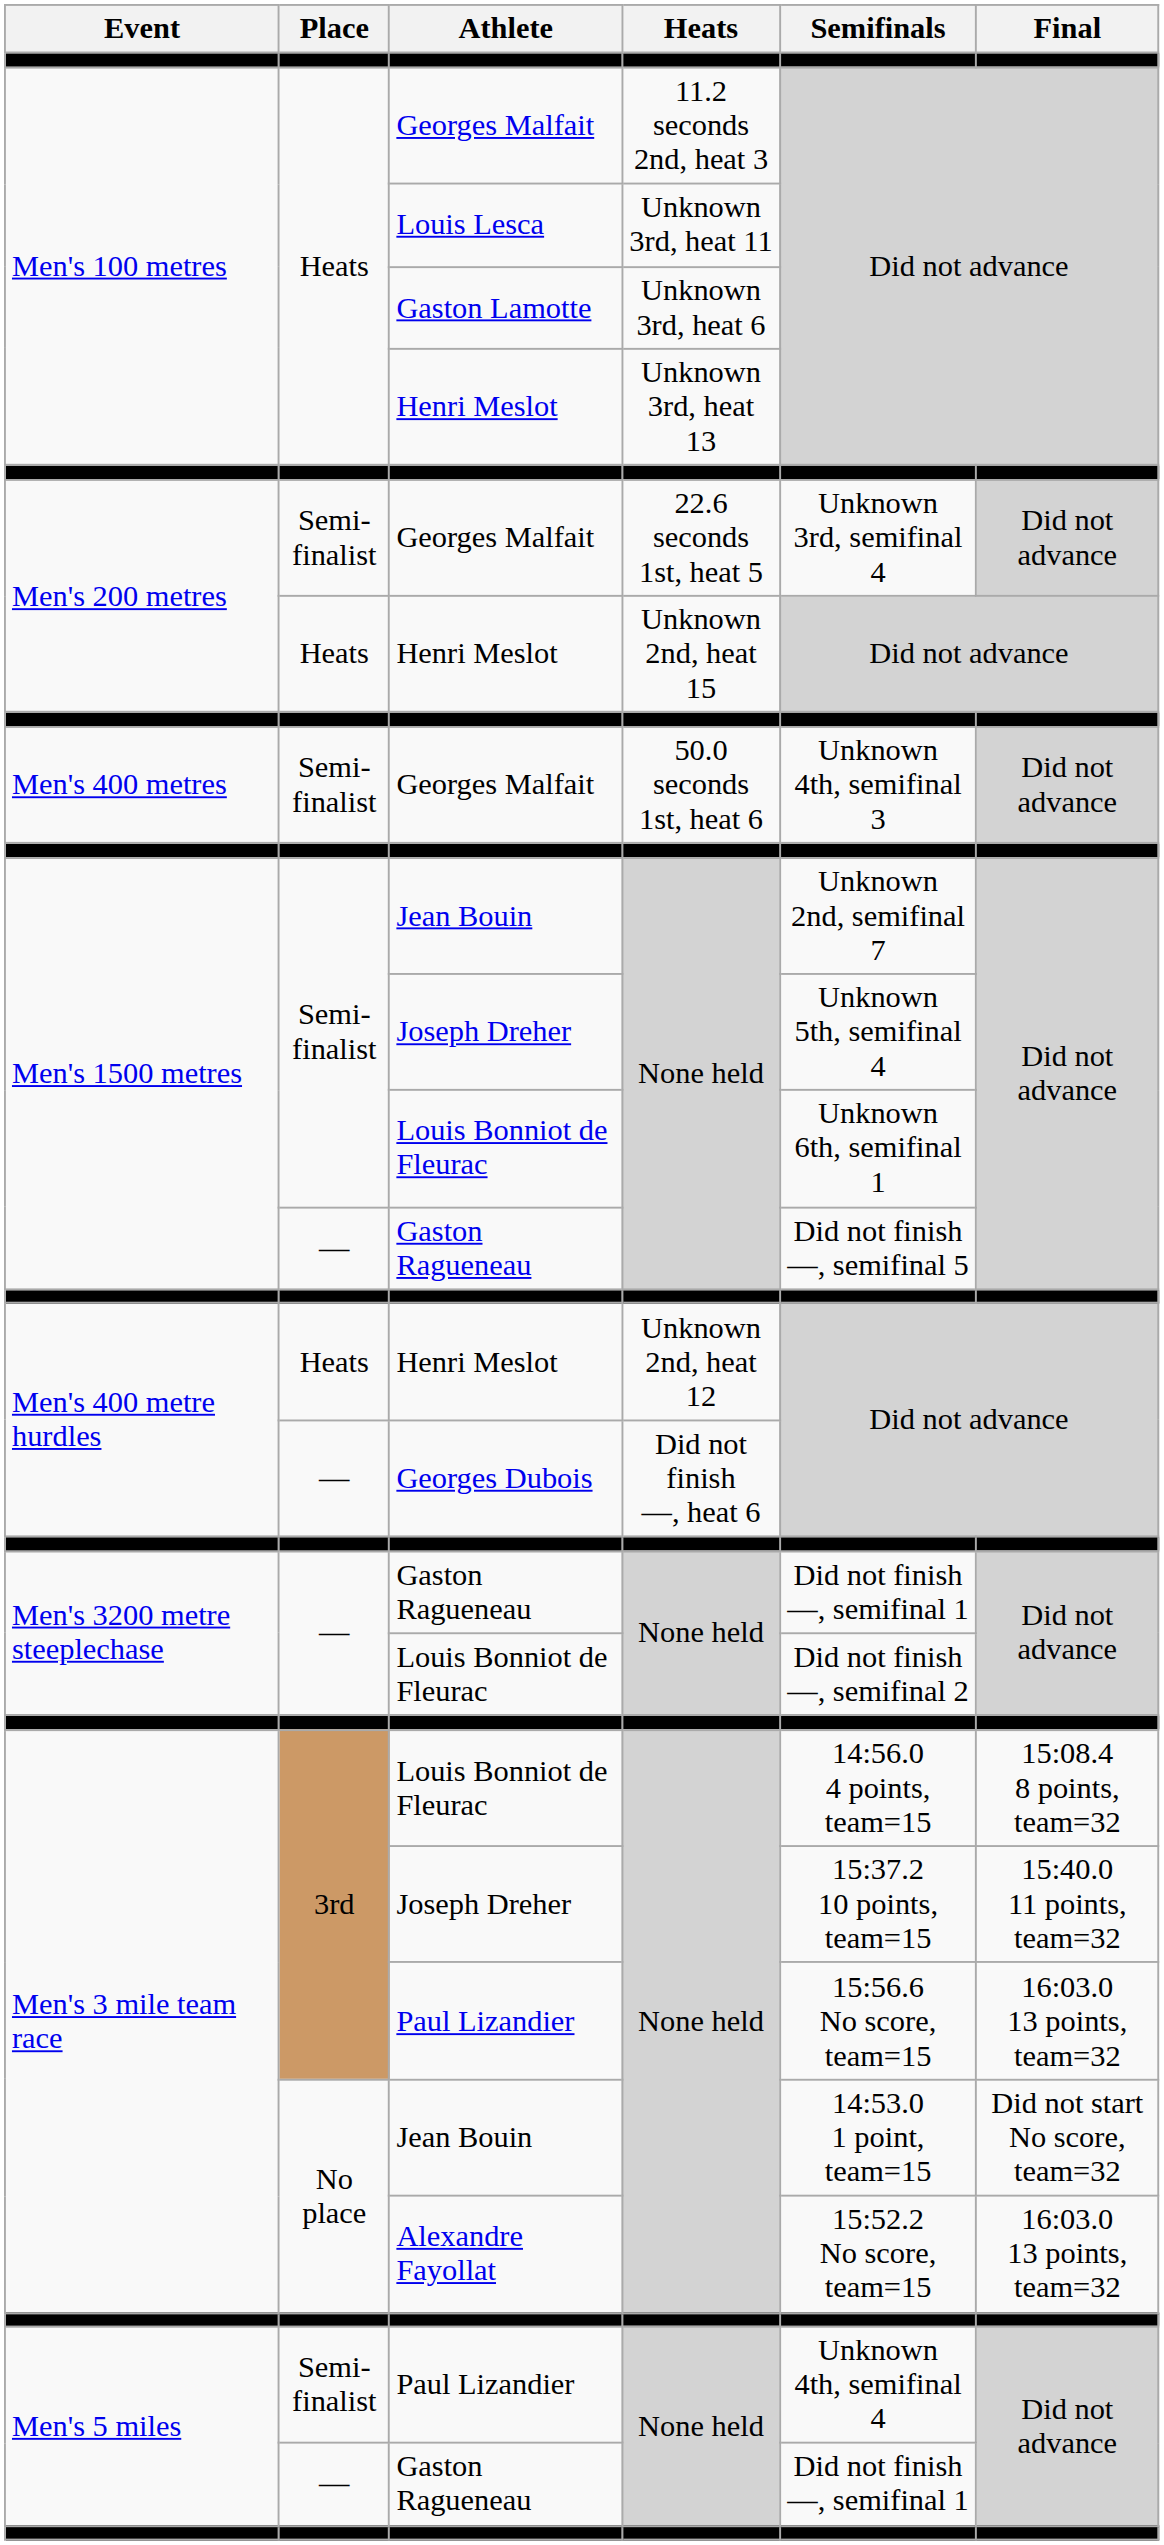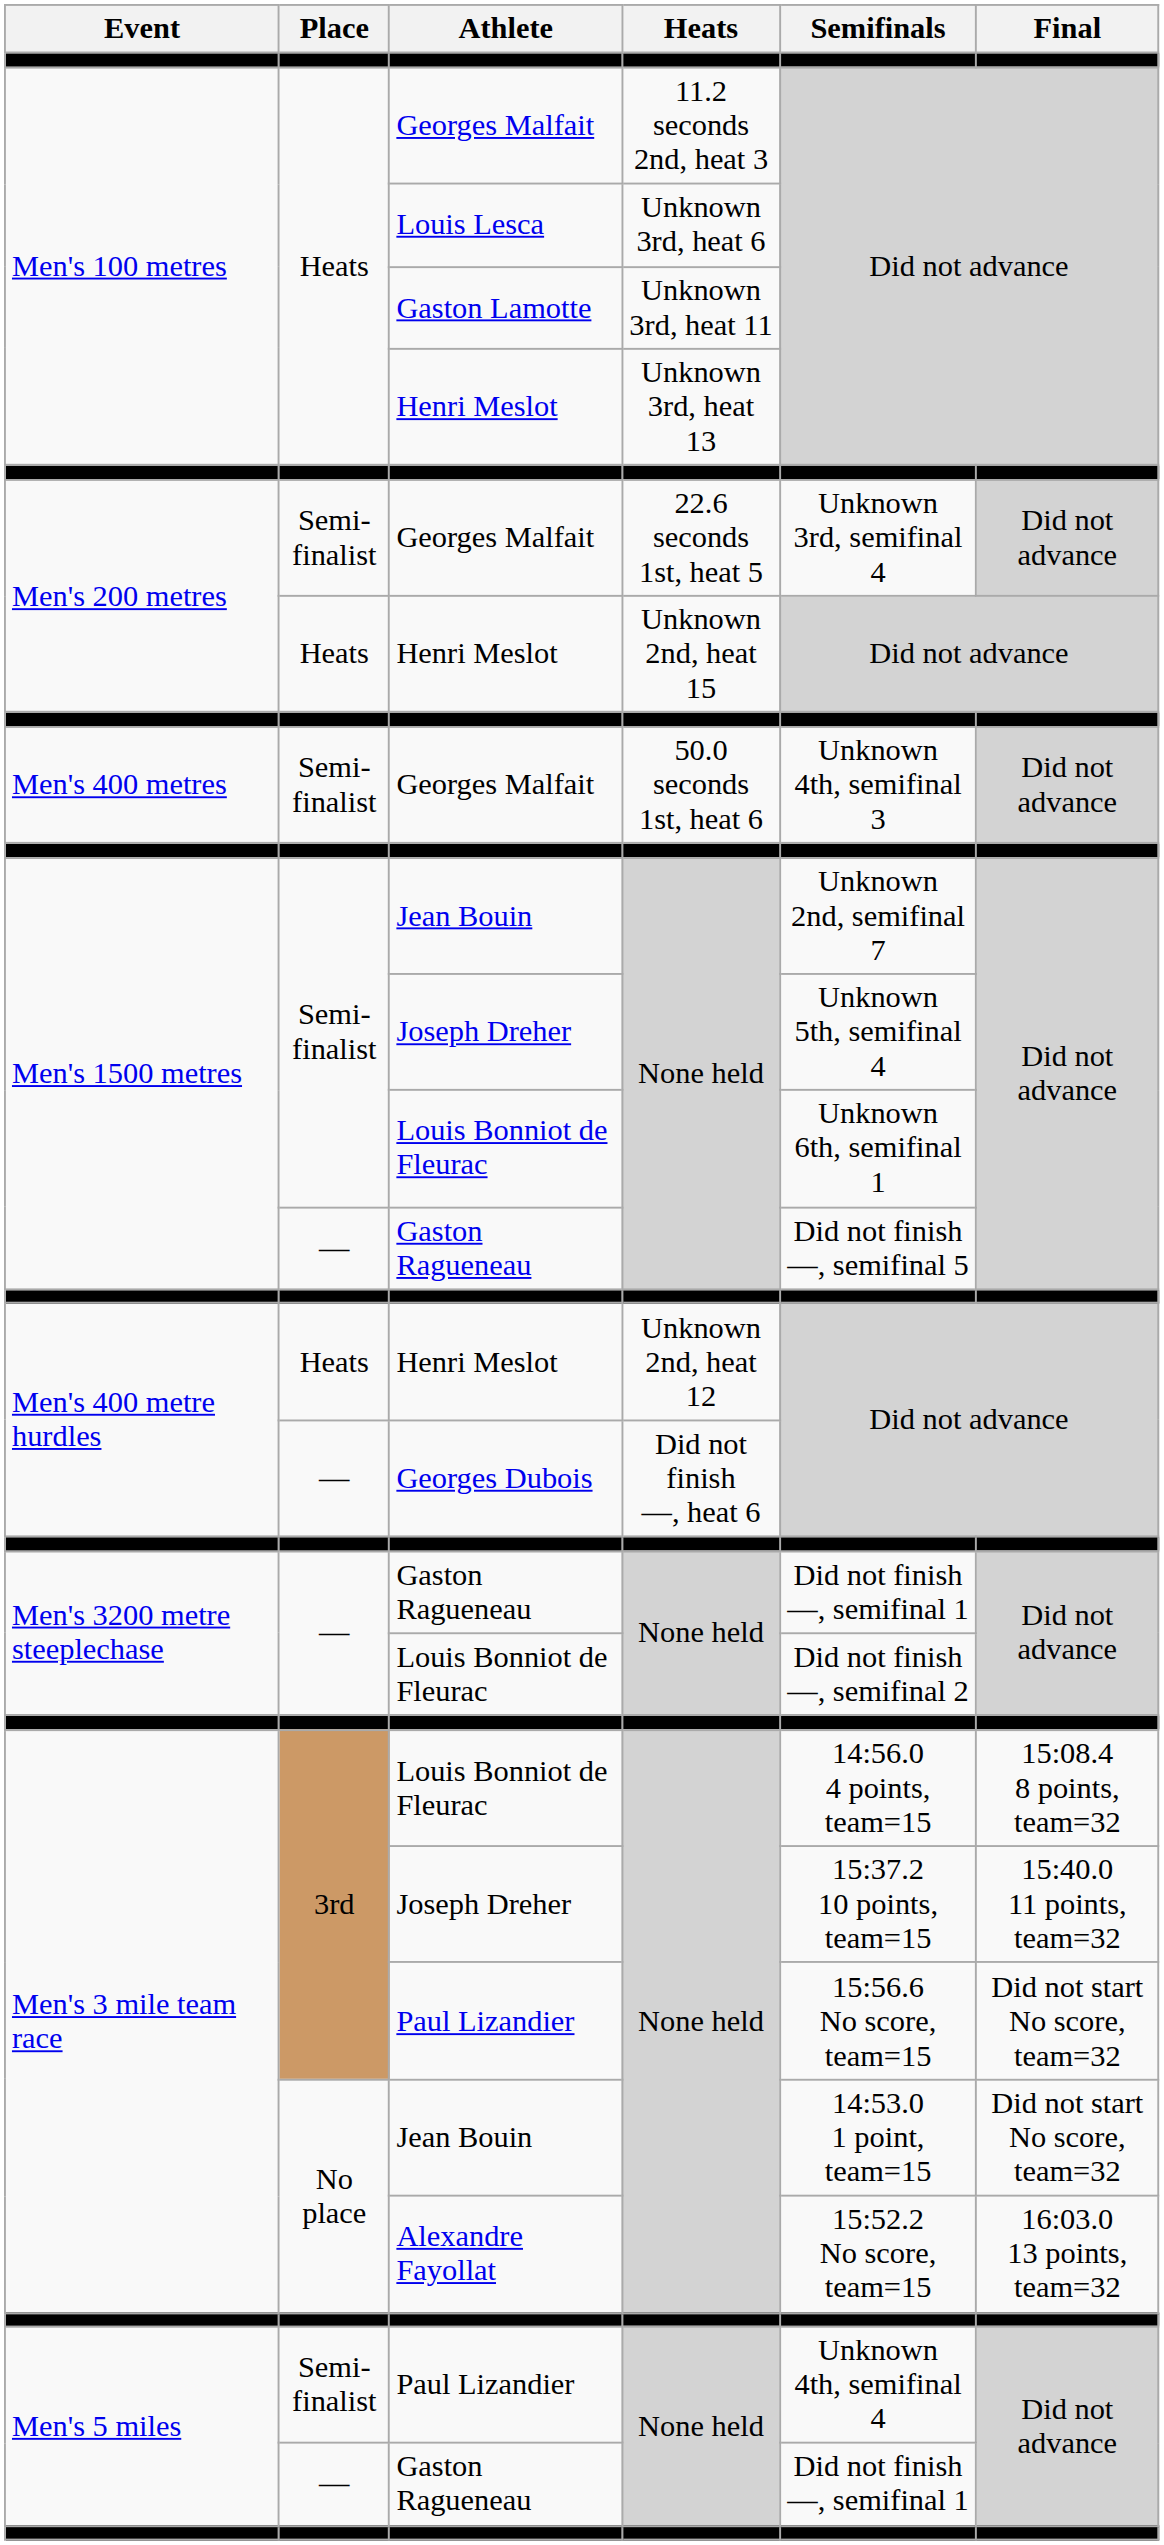 <table class=wikitable>
 <tr>
 <th>Event</th>
 <th>Place</th>
 <th>Athlete</th>
 <th>Heats</th>
 <th>Semifinals</th>
 <th>Final</th>
 </tr>
 <tr bgcolor=black>
 <td></td>
 <td></td>
 <td></td>
 <td></td>
 <td></td>
 <td></td>
 </tr>
 <tr align=center>
 <td rowspan=4 align=left><a href='#'>Men's 100 metres</a></td>
 <td rowspan=4>Heats</td>
 <td align=left><a href='#'>Georges Malfait</a></td>
 <td>11.2 seconds <br> 2nd, heat 3</td>
 <td rowspan=4 colspan=2 bgcolor=lightgray>Did not advance</td>
 </tr>
 <tr align=center>
 <td align=left><a href='#'>Louis Lesca</a></td>
-<td>Unknown <br> 3rd, heat 11</td>
+<td>Unknown <br> 3rd, heat 6</td>
 </tr>
 <tr align=center>
 <td align=left><a href='#'>Gaston Lamotte</a></td>
-<td>Unknown <br> 3rd, heat 6</td>
+<td>Unknown <br> 3rd, heat 11</td>
 </tr>
 <tr align=center>
 <td align=left><a href='#'>Henri Meslot</a></td>
 <td>Unknown <br> 3rd, heat 13</td>
 </tr>
 <tr bgcolor=black>
 <td></td>
 <td></td>
 <td></td>
 <td></td>
 <td></td>
 <td></td>
 </tr>
 <tr align=center>
 <td rowspan=2 align=left><a href='#'>Men's 200 metres</a></td>
 <td>Semi-<br>finalist</td>
 <td align=left>Georges Malfait</td>
 <td>22.6 seconds <br> 1st, heat 5</td>
 <td>Unknown <br> 3rd, semifinal 4</td>
 <td bgcolor=lightgray>Did not advance</td>
 </tr>
 <tr align=center>
 <td>Heats</td>
 <td align=left>Henri Meslot</td>
 <td>Unknown <br> 2nd, heat 15</td>
 <td colspan=2 bgcolor=lightgray>Did not advance</td>
 </tr>
 <tr bgcolor=black>
 <td></td>
 <td></td>
 <td></td>
 <td></td>
 <td></td>
 <td></td>
 </tr>
 <tr align=center>
 <td align=left><a href='#'>Men's 400 metres</a></td>
 <td>Semi-<br>finalist</td>
 <td align=left>Georges Malfait</td>
 <td>50.0 seconds <br> 1st, heat 6</td>
 <td>Unknown <br> 4th, semifinal 3</td>
 <td bgcolor=lightgray>Did not advance</td>
 </tr>
 <tr bgcolor=black>
 <td></td>
 <td></td>
 <td></td>
 <td></td>
 <td></td>
 <td></td>
 </tr>
 <tr align=center>
 <td rowspan=4 align=left><a href='#'>Men's 1500 metres</a></td>
 <td rowspan=3>Semi-<br>finalist</td>
 <td align=left><a href='#'>Jean Bouin</a></td>
 <td rowspan=4 bgcolor=lightgray>None held</td>
 <td>Unknown <br> 2nd, semifinal 7</td>
 <td rowspan=4 bgcolor=lightgray>Did not advance</td>
 </tr>
 <tr align=center>
 <td align=left><a href='#'>Joseph Dreher</a></td>
 <td>Unknown <br> 5th, semifinal 4</td>
 </tr>
 <tr align=center>
 <td align=left><a href='#'>Louis Bonniot de Fleurac</a></td>
 <td>Unknown <br> 6th, semifinal 1</td>
 </tr>
 <tr align=center>
 <td>—</td>
 <td align=left><a href='#'>Gaston Ragueneau</a></td>
 <td>Did not finish <br> —, semifinal 5</td>
 </tr>
 <tr bgcolor=black>
 <td></td>
 <td></td>
 <td></td>
 <td></td>
 <td></td>
 <td></td>
 </tr>
 <tr align=center>
 <td rowspan=2 align=left><a href='#'>Men's 400 metre hurdles</a></td>
 <td>Heats</td>
 <td align=left>Henri Meslot</td>
 <td>Unknown <br> 2nd, heat 12</td>
 <td rowspan=2 colspan=2 bgcolor=lightgray>Did not advance</td>
 </tr>
 <tr align=center>
 <td>—</td>
 <td align=left><a href='#'>Georges Dubois</a></td>
 <td>Did not finish <br> —, heat 6</td>
 </tr>
 <tr bgcolor=black>
 <td></td>
 <td></td>
 <td></td>
 <td></td>
 <td></td>
 <td></td>
 </tr>
 <tr align=center>
 <td rowspan=2 align=left><a href='#'>Men's 3200 metre steeplechase</a></td>
 <td rowspan=2>—</td>
 <td align=left>Gaston Ragueneau</td>
 <td rowspan=2 bgcolor=lightgray>None held</td>
 <td>Did not finish <br> —, semifinal 1</td>
 <td rowspan=2 bgcolor=lightgray>Did not advance</td>
 </tr>
 <tr align=center>
 <td align=left>Louis Bonniot de Fleurac</td>
 <td>Did not finish <br> —, semifinal 2</td>
 </tr>
 <tr bgcolor=black>
 <td></td>
 <td></td>
 <td></td>
 <td></td>
 <td></td>
 <td></td>
 </tr>
 <tr align=center>
 <td rowspan=5 align=left><a href='#'>Men's 3 mile team race</a></td>
 <td rowspan=3 bgcolor=cc9966>3rd</td>
 <td align=left>Louis Bonniot de Fleurac</td>
 <td rowspan=5 bgcolor=lightgray>None held</td>
 <td>14:56.0 <br> 4 points, team=15</td>
 <td>15:08.4 <br> 8 points, team=32</td>
 </tr>
 <tr align=center>
 <td align=left>Joseph Dreher</td>
 <td>15:37.2 <br> 10 points, team=15</td>
 <td>15:40.0 <br> 11 points, team=32</td>
 </tr>
 <tr align=center>
 <td align=left><a href='#'>Paul Lizandier</a></td>
 <td>15:56.6 <br> No score, team=15</td>
-<td>16:03.0 <br> 13 points, team=32</td>
+<td>Did not start <br> No score, team=32</td>
 </tr>
 <tr align=center>
 <td rowspan=2>No place</td>
 <td align=left>Jean Bouin</td>
 <td>14:53.0 <br> 1 point, team=15</td>
 <td>Did not start <br> No score, team=32</td>
 </tr>
 <tr align=center>
 <td align=left><a href='#'>Alexandre Fayollat</a></td>
 <td>15:52.2 <br> No score, team=15</td>
 <td>16:03.0 <br> 13 points, team=32</td>
 </tr>
 <tr bgcolor=black>
 <td></td>
 <td></td>
 <td></td>
 <td></td>
 <td></td>
 <td></td>
 </tr>
 <tr align=center>
 <td rowspan=2 align=left><a href='#'>Men's 5 miles</a></td>
 <td>Semi-<br>finalist</td>
 <td align=left>Paul Lizandier</td>
 <td rowspan=2 bgcolor=lightgray>None held</td>
 <td>Unknown <br> 4th, semifinal 4</td>
 <td rowspan=2 bgcolor=lightgray>Did not advance</td>
 </tr>
 <tr align=center>
 <td>—</td>
 <td align=left>Gaston Ragueneau</td>
 <td>Did not finish <br> —, semifinal 1</td>
 </tr>
 <tr bgcolor=black>
 <td></td>
 <td></td>
 <td></td>
 <td></td>
 <td></td>
 <td></td>
 </tr>
 </table>
